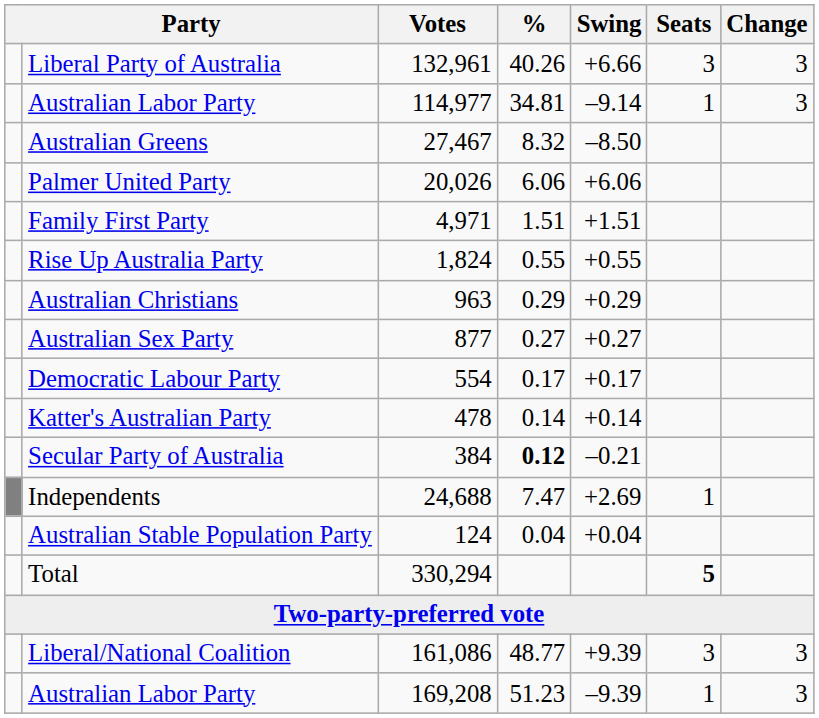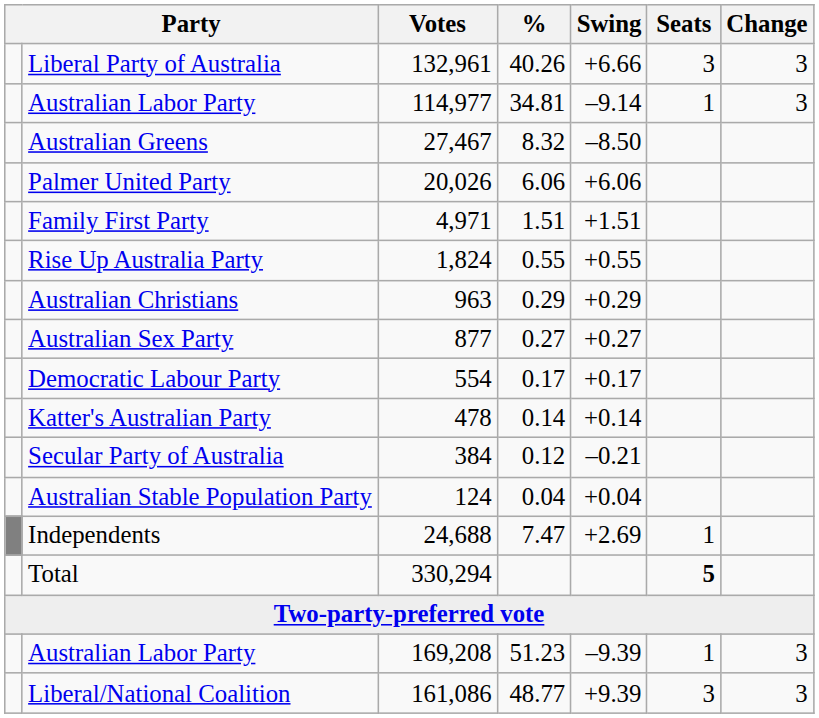 <table class="wikitable">
 <tr>
 <th style="width:200px" colspan=2><strong>Party</strong></th>
 <th style="width:70px; text-align:center;"><strong>Votes</strong></th>
 <th style="width:40px; text-align:center;"><strong>%</strong></th>
 <th style="width:40px; text-align:center;"><strong>Swing</strong></th>
 <th style="width:40px; text-align:center;"><strong>Seats</strong></th>
 <th style="width:40px; text-align:center;"><strong>Change</strong></th>
 </tr>
 <tr>
 <td> </td>
 <td><a href='#'>Liberal Party of Australia</a></td>
 <td align=right>132,961</td>
 <td align=right>40.26</td>
 <td align=right>+6.66</td>
 <td align=right>3</td>
 <td align=right> 3</td>
 </tr>
 <tr>
 <td> </td>
 <td><a href='#'>Australian Labor Party</a></td>
 <td align=right>114,977</td>
 <td align=right>34.81</td>
 <td align=right>–9.14</td>
 <td align=right>1</td>
 <td align=right> 3</td>
 </tr>
 <tr>
 <td> </td>
 <td><a href='#'>Australian Greens</a></td>
 <td align=right>27,467</td>
 <td align=right>8.32</td>
 <td align=right>–8.50</td>
 <td align=right></td>
 <td align=right></td>
 </tr>
 <tr>
 <td> </td>
 <td><a href='#'>Palmer United Party</a></td>
 <td align=right>20,026</td>
 <td align=right>6.06</td>
 <td align=right>+6.06</td>
 <td align=right></td>
 <td align=right></td>
 </tr>
 <tr>
 <td> </td>
 <td><a href='#'>Family First Party</a></td>
 <td align=right>4,971</td>
 <td align=right>1.51</td>
 <td align=right>+1.51</td>
 <td align=right></td>
 <td align=right></td>
 </tr>
 <tr>
 <td> </td>
 <td><a href='#'>Rise Up Australia Party</a></td>
 <td align=right>1,824</td>
 <td align=right>0.55</td>
 <td align=right>+0.55</td>
 <td align=right></td>
 <td align=right></td>
 </tr>
 <tr>
 <td> </td>
 <td><a href='#'>Australian Christians</a></td>
 <td align=right>963</td>
 <td align=right>0.29</td>
 <td align=right>+0.29</td>
 <td align=right></td>
 <td align=right></td>
 </tr>
 <tr>
 <td> </td>
 <td><a href='#'>Australian Sex Party</a></td>
 <td align=right>877</td>
 <td align=right>0.27</td>
 <td align=right>+0.27</td>
 <td align=right></td>
 <td align=right></td>
 </tr>
 <tr>
 <td> </td>
 <td><a href='#'>Democratic Labour Party</a></td>
 <td align=right>554</td>
 <td align=right>0.17</td>
 <td align=right>+0.17</td>
 <td align=right></td>
 <td align=right></td>
 </tr>
 <tr>
 <td> </td>
 <td><a href='#'>Katter's Australian Party</a></td>
 <td align=right>478</td>
 <td align=right>0.14</td>
 <td align=right>+0.14</td>
 <td align=right></td>
 <td align=right></td>
 </tr>
 <tr>
 <td> </td>
 <td><a href='#'>Secular Party of Australia</a></td>
 <td align=right>384</td>
-<td align=right><strong>0.12</strong></td>
+<td align=right>0.12</td>
 <td align=right>–0.21</td>
+<td align=right></td>
+<td align=right></td>
+</tr>
+<tr>
+<td> </td>
+<td><a href='#'>Australian Stable Population Party</a></td>
+<td align=right>124</td>
+<td align=right>0.04</td>
+<td align=right>+0.04</td>
 <td align=right></td>
 <td align=right></td>
 </tr>
 <tr>
 <td style="background:gray;"> </td>
 <td>Independents</td>
 <td align=right>24,688</td>
 <td align=right>7.47</td>
 <td align=right>+2.69</td>
 <td align=right>1</td>
-<td align=right></td>
-</tr>
-<tr>
-<td> </td>
-<td><a href='#'>Australian Stable Population Party</a></td>
-<td align=right>124</td>
-<td align=right>0.04</td>
-<td align=right>+0.04</td>
-<td align=right></td>
 <td align=right></td>
 </tr>
 <tr>
 <td> </td>
 <td>Total</td>
 <td align=right>330,294</td>
 <td align=right> </td>
 <td align=right> </td>
 <td align=right><strong>5</strong></td>
 <td align=right></td>
 </tr>
 <tr>
 <td colspan="7" style="text-align:center; background:#eee;"><strong><a href='#'>Two-party-preferred vote</a></strong></td>
 </tr>
 <tr>
 <td> </td>
+<td><a href='#'>Australian Labor Party</a></td>
+<td align=right>169,208</td>
+<td align=right>51.23</td>
+<td align=right>–9.39</td>
+<td align=right>1</td>
+<td align=right> 3</td>
+</tr>
+<tr>
+<td> </td>
 <td><a href='#'>Liberal/National Coalition</a></td>
 <td align=right>161,086</td>
 <td align=right>48.77</td>
 <td align=right>+9.39</td>
 <td align=right>3</td>
 <td align=right> 3</td>
 </tr>
-<tr>
-<td> </td>
-<td><a href='#'>Australian Labor Party</a></td>
-<td align=right>169,208</td>
-<td align=right>51.23</td>
-<td align=right>–9.39</td>
-<td align=right>1</td>
-<td align=right> 3</td>
-</tr>
 </table>
